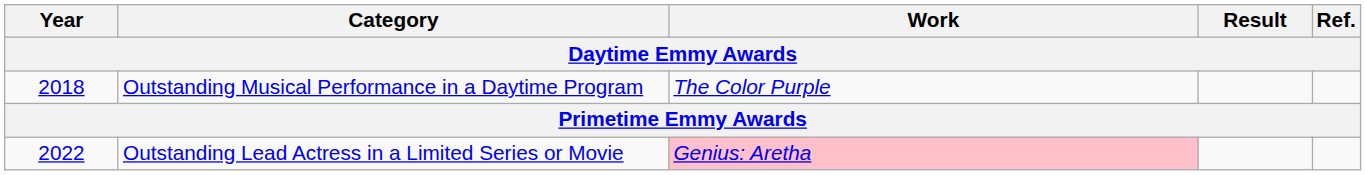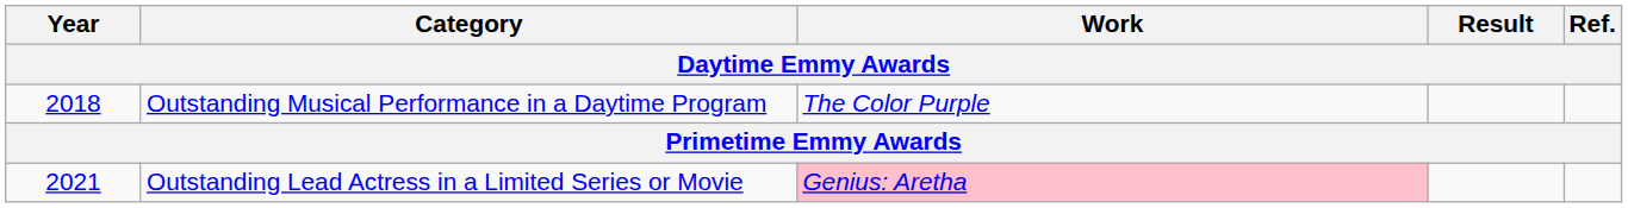 <table class=wikitable>
 <tr>
 <th scope="col" style="width:5em;">Year</th>
 <th scope="col" style="width:26em;">Category</th>
 <th scope="col" style="width:25em;">Work</th>
 <th scope="col" style="width:5em;">Result</th>
 <th>Ref.</th>
 </tr>
 <tr>
 <th colspan=5><a href='#'>Daytime Emmy Awards</a></th>
 </tr>
 <tr>
 <td style="text-align:center;"><a href='#'>2018</a></td>
 <td><a href='#'>Outstanding Musical Performance in a Daytime Program</a></td>
 <td><em><a href='#'>The Color Purple</a></em></td>
 <td></td>
 <td style="text-align:center;"></td>
 </tr>
 <tr>
 <th colspan=5><a href='#'>Primetime Emmy Awards</a></th>
 </tr>
 <tr>
-<td style="text-align:center;"><a href='#'>2022</a></td>
+<td style="text-align:center;"><a href='#'>2021</a></td>
 <td><a href='#'>Outstanding Lead Actress in a Limited Series or Movie</a></td>
 <td style="background: pink;"><em><a href='#'>Genius: Aretha</a></em></td>
 <td></td>
 <td style="text-align:center;"></td>
 </tr>
 </table>
